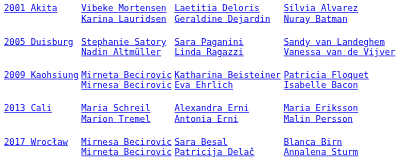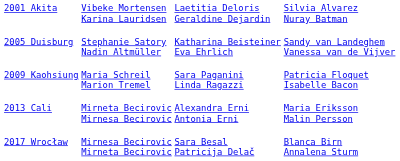 <table>
 <tr>
 <td><a href='#'>2001 Akita</a></td>
 <td><br><a href='#'>Vibeke Mortensen</a><br><a href='#'>Karina Lauridsen</a></td>
 <td><br><a href='#'>Laetitia Deloris</a><br><a href='#'>Geraldine Dejardin</a></td>
 <td><br><a href='#'>Silvia Alvarez</a><br><a href='#'>Nuray Batman</a></td>
 </tr>
 <tr>
 <td><a href='#'>2005 Duisburg</a></td>
 <td><br><a href='#'>Stephanie Satory</a><br><a href='#'>Nadin Altmüller</a></td>
-<td><br><a href='#'>Sara Paganini</a><br><a href='#'>Linda Ragazzi</a></td>
+<td><br><a href='#'>Katharina Beisteiner</a><br><a href='#'>Eva Ehrlich</a></td>
 <td><br><a href='#'>Sandy van Landeghem</a><br><a href='#'>Vanessa van de Vijver</a></td>
 </tr>
 <tr>
 <td><a href='#'>2009 Kaohsiung</a></td>
-<td><br><a href='#'>Mirneta Becirovic</a><br><a href='#'>Mirnesa Becirovic</a></td>
-<td><br><a href='#'>Katharina Beisteiner</a><br><a href='#'>Eva Ehrlich</a></td>
+<td><br><a href='#'>Maria Schreil</a><br><a href='#'>Marion Tremel</a></td>
+<td><br><a href='#'>Sara Paganini</a><br><a href='#'>Linda Ragazzi</a></td>
 <td><br><a href='#'>Patricia Floquet</a><br><a href='#'>Isabelle Bacon</a></td>
 </tr>
 <tr>
 <td><a href='#'>2013 Cali</a></td>
-<td><br><a href='#'>Maria Schreil</a><br><a href='#'>Marion Tremel</a></td>
+<td><br><a href='#'>Mirneta Becirovic</a><br><a href='#'>Mirnesa Becirovic</a></td>
 <td><br><a href='#'>Alexandra Erni</a><br><a href='#'>Antonia Erni</a></td>
 <td><br><a href='#'>Maria Eriksson</a><br><a href='#'>Malin Persson</a></td>
 </tr>
 <tr>
 <td><a href='#'>2017 Wrocław</a></td>
 <td><br><a href='#'>Mirnesa Becirovic</a><br><a href='#'>Mirneta Becirovic</a></td>
 <td><br><a href='#'>Sara Besal</a><br><a href='#'>Patricija Delač</a></td>
 <td><br><a href='#'>Blanca Birn</a><br><a href='#'>Annalena Sturm</a></td>
 </tr>
 </table>
